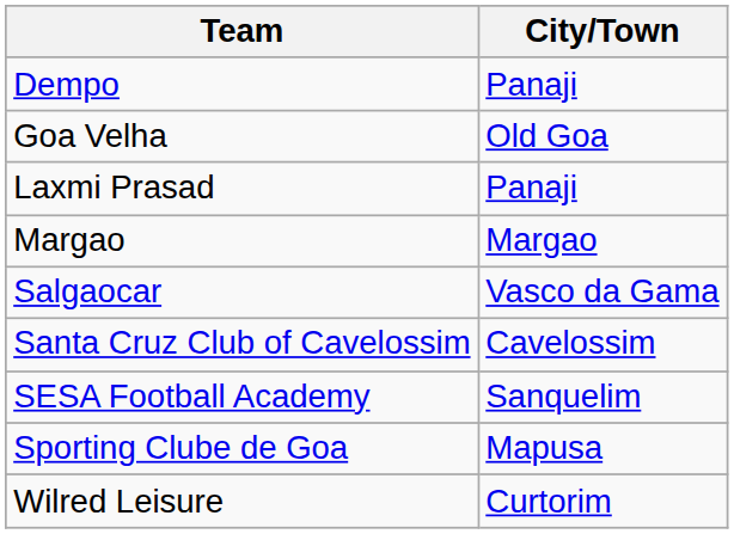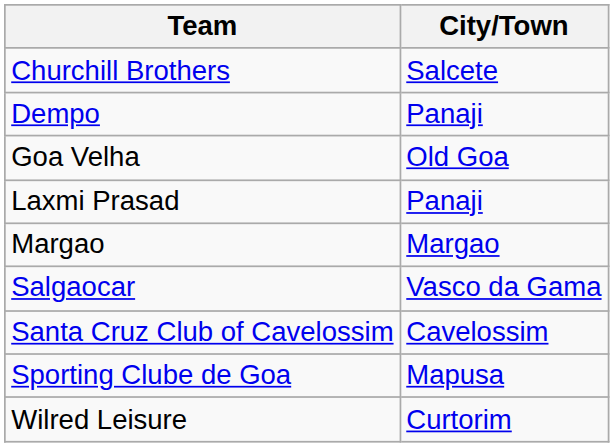 <table class="wikitable sortable">
 <tr>
 <th>Team</th>
 <th>City/Town</th>
+</tr>
+<tr>
+<td><a href='#'>Churchill Brothers</a></td>
+<td><a href='#'>Salcete</a></td>
 </tr>
 <tr>
 <td><a href='#'>Dempo</a></td>
 <td><a href='#'>Panaji</a></td>
 </tr>
 <tr>
 <td>Goa Velha</td>
 <td><a href='#'>Old Goa</a></td>
 </tr>
 <tr>
 <td>Laxmi Prasad</td>
 <td><a href='#'>Panaji</a></td>
 </tr>
 <tr>
 <td>Margao</td>
 <td><a href='#'>Margao</a></td>
 </tr>
 <tr>
 <td><a href='#'>Salgaocar</a></td>
 <td><a href='#'>Vasco da Gama</a></td>
 </tr>
 <tr>
 <td><a href='#'>Santa Cruz Club of Cavelossim</a></td>
 <td><a href='#'>Cavelossim</a></td>
 </tr>
 <tr>
-<td><a href='#'>SESA Football Academy</a></td>
-<td><a href='#'>Sanquelim</a></td>
-</tr>
-<tr>
 <td><a href='#'>Sporting Clube de Goa</a></td>
 <td><a href='#'>Mapusa</a></td>
 </tr>
 <tr>
 <td>Wilred Leisure</td>
 <td><a href='#'>Curtorim</a></td>
 </tr>
 </table>
